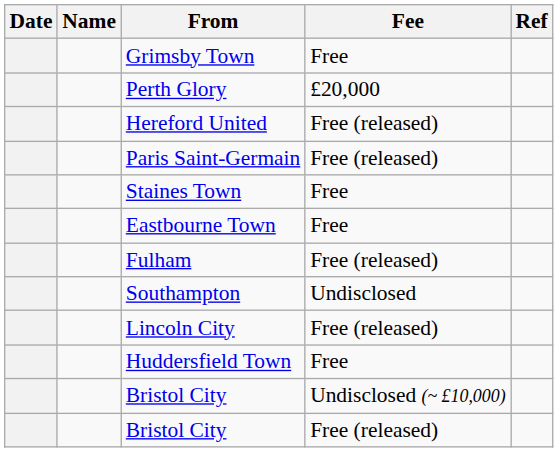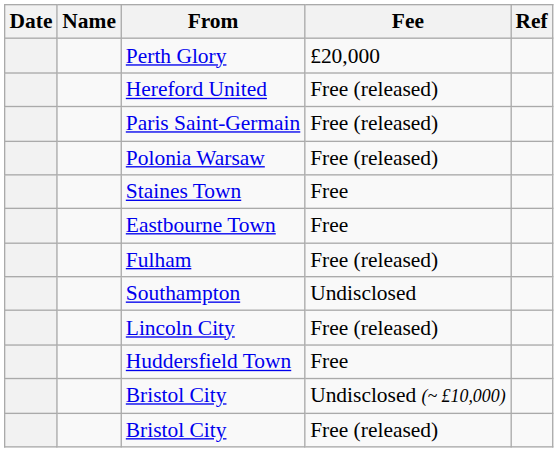 <table class="wikitable sortable plainrowheaders">
 <tr>
 <th scope=col>Date</th>
 <th scope=col>Name</th>
 <th scope=col>From</th>
 <th scope=col>Fee</th>
 <th scope=col class=unsortable>Ref</th>
-</tr>
-<tr>
-<th scope=row></th>
-<td></td>
-<td><a href='#'>Grimsby Town</a></td>
-<td>Free</td>
-<td></td>
 </tr>
 <tr>
 <th scope=row></th>
 <td></td>
 <td><a href='#'>Perth Glory</a></td>
 <td>£20,000</td>
 <td><div></div></td>
 </tr>
 <tr>
 <th scope=row></th>
 <td></td>
 <td><a href='#'>Hereford United</a></td>
 <td>Free (released)</td>
 <td></td>
 </tr>
 <tr>
 <th scope=row></th>
 <td></td>
 <td><a href='#'>Paris Saint-Germain</a></td>
+<td>Free (released)</td>
+<td></td>
+</tr>
+<tr>
+<th scope=row></th>
+<td></td>
+<td><a href='#'>Polonia Warsaw</a></td>
 <td>Free (released)</td>
 <td></td>
 </tr>
 <tr>
 <th scope=row></th>
 <td></td>
 <td><a href='#'>Staines Town</a></td>
 <td>Free</td>
 <td></td>
 </tr>
 <tr>
 <th scope=row></th>
 <td></td>
 <td><a href='#'>Eastbourne Town</a></td>
 <td>Free</td>
 <td></td>
 </tr>
 <tr>
 <th scope=row></th>
 <td></td>
 <td><a href='#'>Fulham</a></td>
 <td>Free (released)</td>
 <td><div></div></td>
 </tr>
 <tr>
 <th scope=row></th>
 <td></td>
 <td><a href='#'>Southampton</a></td>
 <td>Undisclosed</td>
 <td></td>
 </tr>
 <tr>
 <th scope=row></th>
 <td></td>
 <td><a href='#'>Lincoln City</a></td>
 <td>Free (released)</td>
 <td></td>
 </tr>
 <tr>
 <th scope=row></th>
 <td></td>
 <td><a href='#'>Huddersfield Town</a></td>
 <td>Free</td>
 <td></td>
 </tr>
 <tr>
 <th scope=row></th>
 <td></td>
 <td><a href='#'>Bristol City</a></td>
 <td>Undisclosed <small><em> (~ £10,000)</em></small></td>
 <td></td>
 </tr>
 <tr>
 <th scope=row></th>
 <td></td>
 <td><a href='#'>Bristol City</a></td>
 <td>Free (released)</td>
 <td></td>
 </tr>
 </table>
